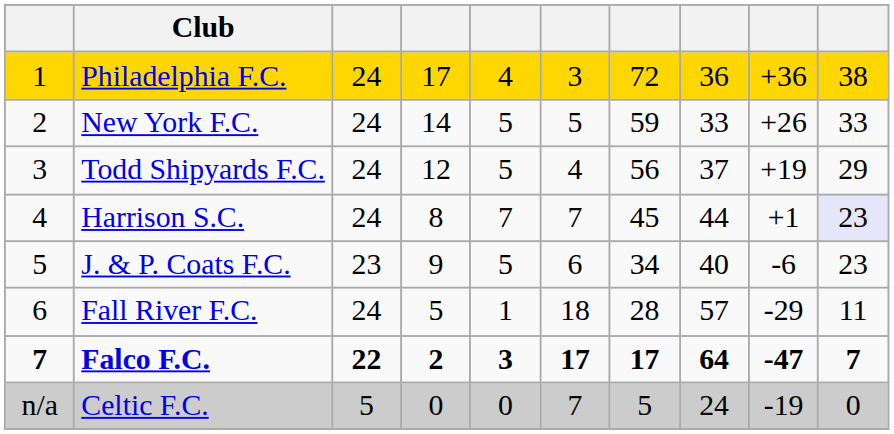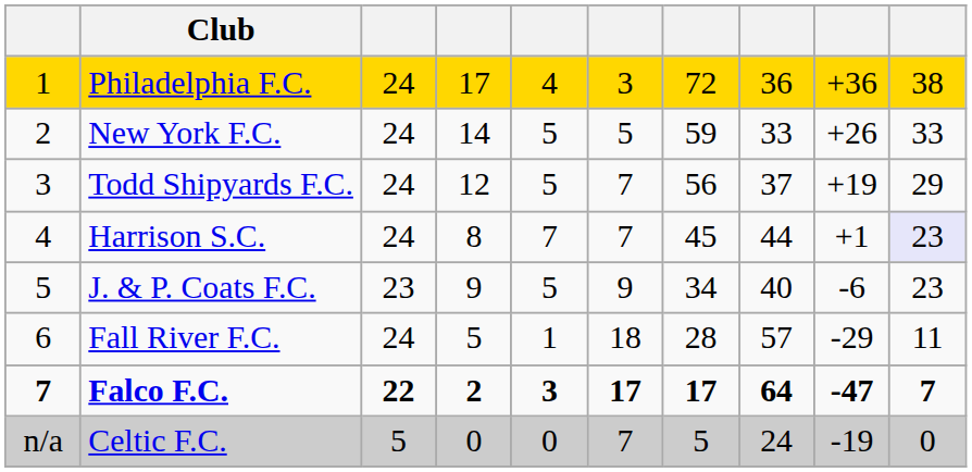 <table class="wikitable" style="text-align:center">
 <tr>
 <th width=30></th>
 <th>Club</th>
 <th width=30></th>
 <th width=30></th>
 <th width=30></th>
 <th width=30></th>
 <th width=30></th>
 <th width=30></th>
 <th width=30></th>
 <th width=30></th>
 </tr>
 <tr bgcolor="gold">
 <td>1</td>
 <td align=left><a href='#'>Philadelphia F.C.</a></td>
 <td>24</td>
 <td>17</td>
 <td>4</td>
 <td>3</td>
 <td>72</td>
 <td>36</td>
 <td>+36</td>
 <td>38</td>
 </tr>
 <tr>
 <td>2</td>
 <td align=left><a href='#'>New York F.C.</a></td>
 <td>24</td>
 <td>14</td>
 <td>5</td>
 <td>5</td>
 <td>59</td>
 <td>33</td>
 <td>+26</td>
 <td>33</td>
 </tr>
 <tr>
 <td>3</td>
 <td align=left><a href='#'>Todd Shipyards F.C.</a></td>
 <td>24</td>
 <td>12</td>
 <td>5</td>
-<td>4</td>
+<td>7</td>
 <td>56</td>
 <td>37</td>
 <td>+19</td>
 <td>29</td>
 </tr>
 <tr>
 <td>4</td>
 <td align=left><a href='#'>Harrison S.C.</a></td>
 <td>24</td>
 <td>8</td>
 <td>7</td>
 <td>7</td>
 <td>45</td>
 <td>44</td>
 <td>+1</td>
 <td style="background: lavender;">23</td>
 </tr>
 <tr>
 <td>5</td>
 <td align=left><a href='#'>J. & P. Coats F.C.</a></td>
 <td>23</td>
 <td>9</td>
 <td>5</td>
-<td>6</td>
+<td>9</td>
 <td>34</td>
 <td>40</td>
 <td>-6</td>
 <td>23</td>
 </tr>
 <tr>
 <td>6</td>
 <td align=left><a href='#'>Fall River F.C.</a></td>
 <td>24</td>
 <td>5</td>
 <td>1</td>
 <td>18</td>
 <td>28</td>
 <td>57</td>
 <td>-29</td>
 <td>11</td>
 </tr>
 <tr>
 <td><strong>7</strong></td>
 <td align=left><strong><a href='#'>Falco F.C.</a></strong></td>
 <td><strong>22</strong></td>
 <td><strong>2</strong></td>
 <td><strong>3</strong></td>
 <td><strong>17</strong></td>
 <td><strong>17</strong></td>
 <td><strong>64</strong></td>
 <td><strong>-47</strong></td>
 <td><strong>7</strong></td>
 </tr>
 <tr bgcolor="#cccccc">
 <td>n/a</td>
 <td align=left><a href='#'>Celtic F.C.</a></td>
 <td>5</td>
 <td>0</td>
 <td>0</td>
 <td>7</td>
 <td>5</td>
 <td>24</td>
 <td>-19</td>
 <td>0</td>
 </tr>
 </table>
